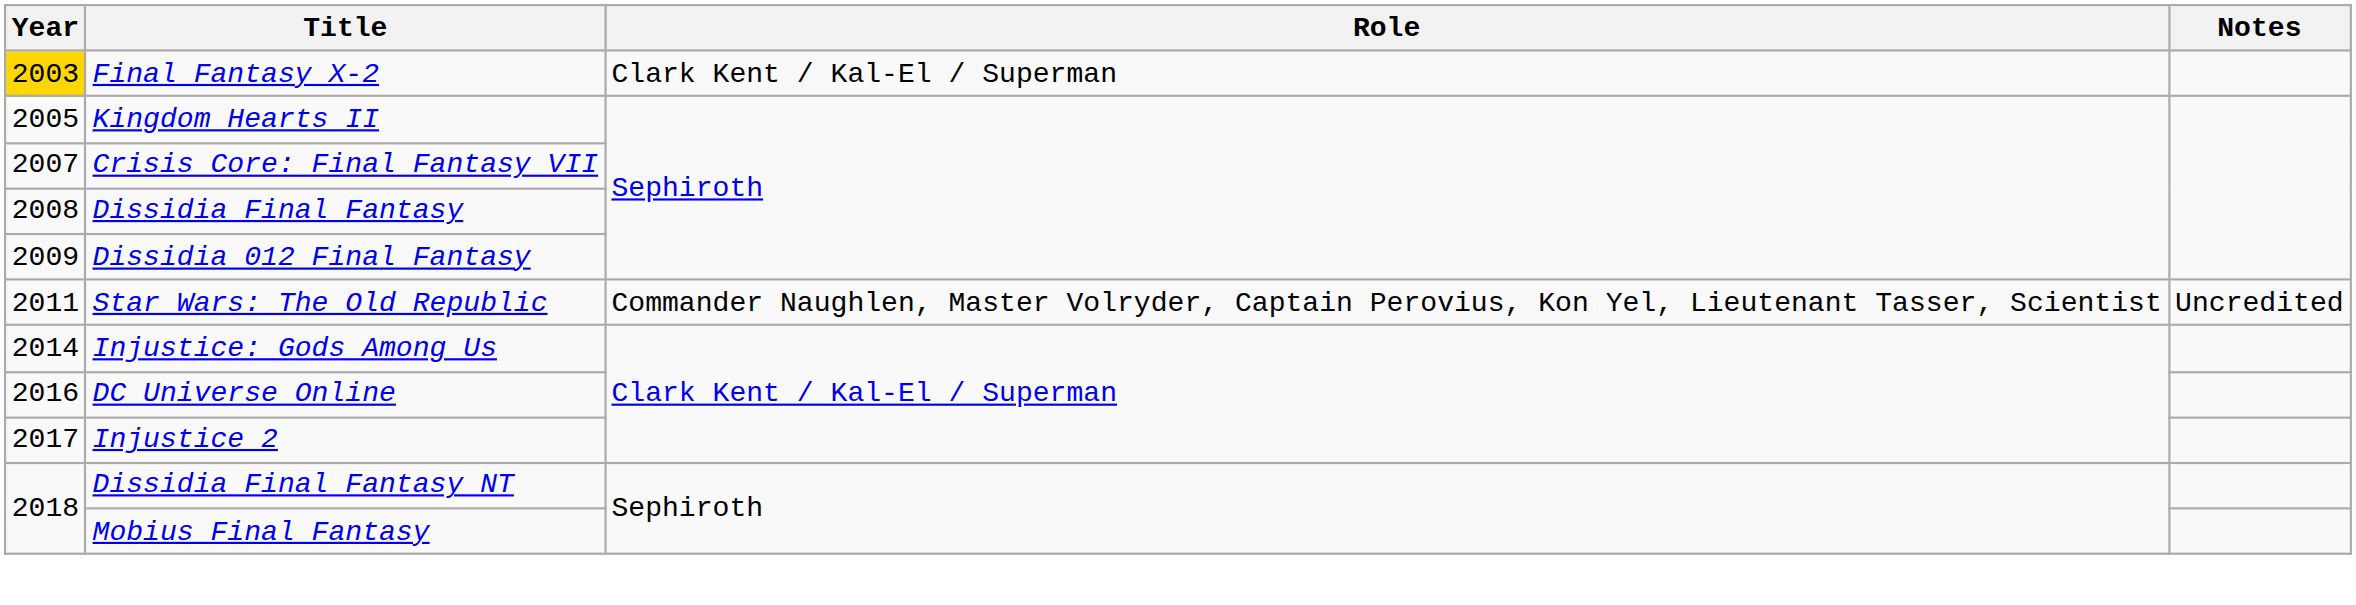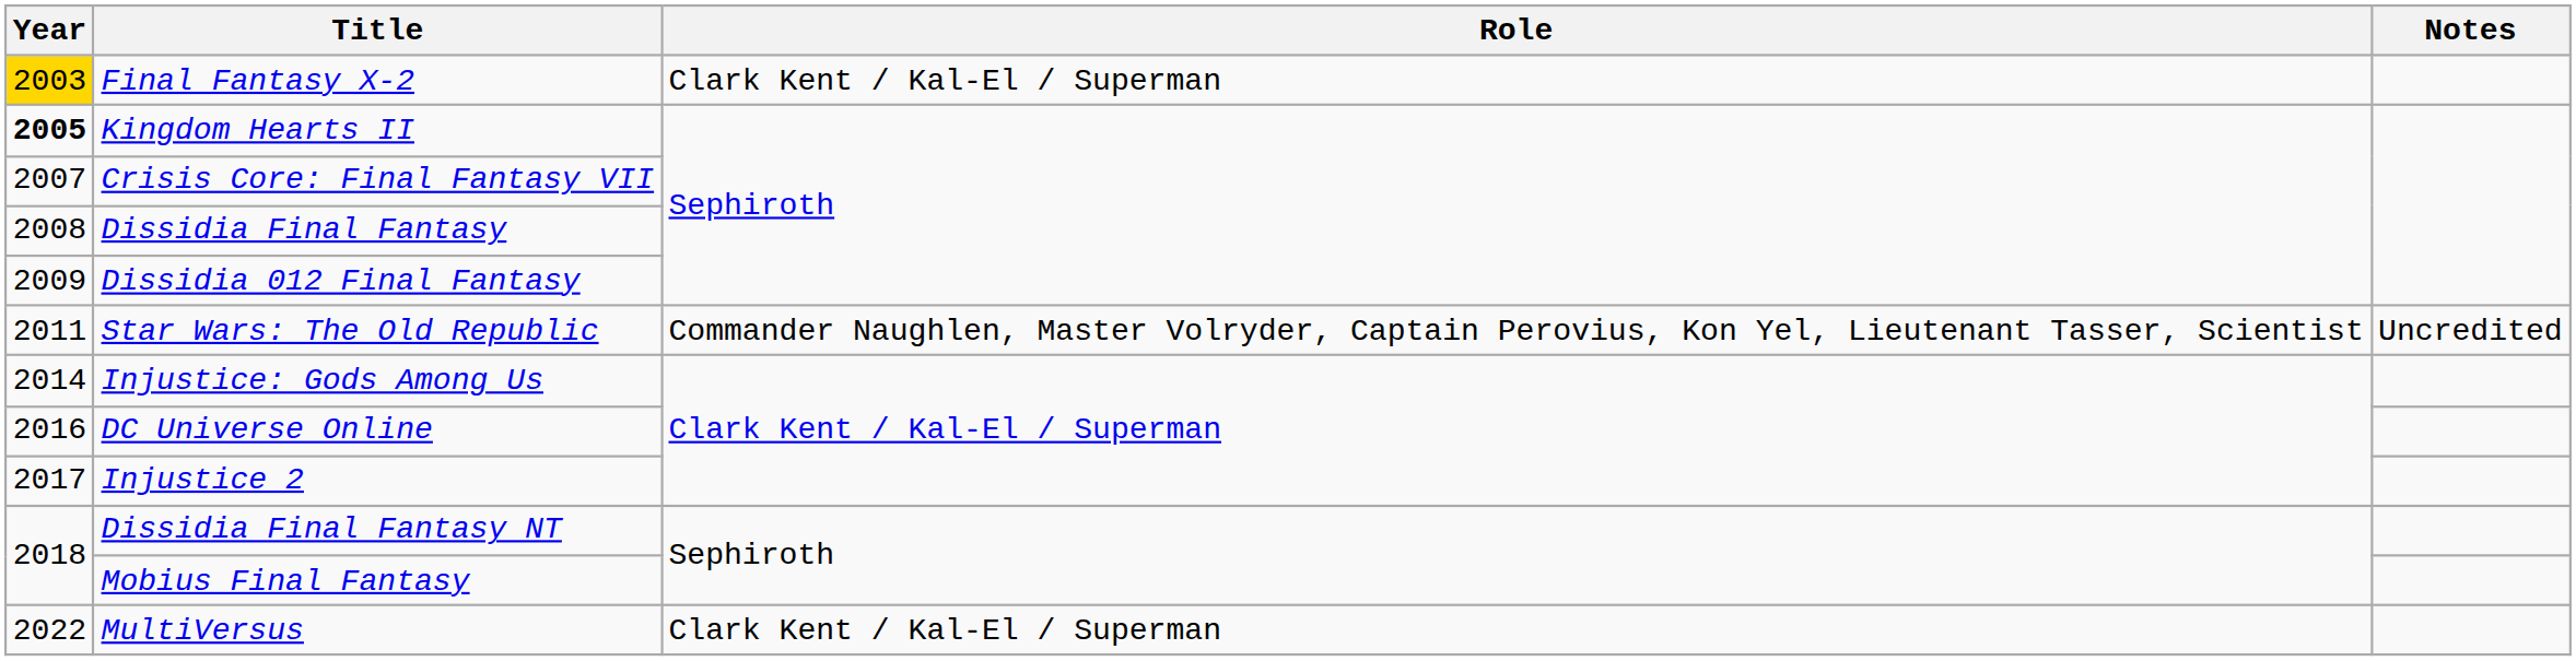 <table class="wikitable sortable">
 <tr>
 <th>Year</th>
 <th>Title</th>
 <th>Role</th>
 <th class="unsortable">Notes</th>
 </tr>
 <tr>
 <td style="background: gold;">2003</td>
 <td><em><a href='#'>Final Fantasy X-2</a></em></td>
 <td>Clark Kent / Kal-El / Superman</td>
 <td></td>
 </tr>
 <tr>
-<td>2005</td>
+<td><strong>2005</strong></td>
 <td><em><a href='#'>Kingdom Hearts II</a></em></td>
 <td rowspan=4><a href='#'>Sephiroth</a></td>
 <td rowspan="4"></td>
 </tr>
 <tr>
 <td>2007</td>
 <td><em><a href='#'>Crisis Core: Final Fantasy VII</a></em></td>
 </tr>
 <tr>
 <td>2008</td>
 <td><em><a href='#'>Dissidia Final Fantasy</a></em></td>
 </tr>
 <tr>
 <td>2009</td>
 <td><em><a href='#'>Dissidia 012 Final Fantasy</a></em></td>
 </tr>
 <tr>
 <td>2011</td>
 <td><em><a href='#'>Star Wars: The Old Republic</a></em></td>
 <td>Commander Naughlen, Master Volryder, Captain Perovius, Kon Yel, Lieutenant Tasser, Scientist</td>
 <td>Uncredited</td>
 </tr>
 <tr>
 <td>2014</td>
 <td><em><a href='#'>Injustice: Gods Among Us</a></em></td>
 <td rowspan=3><a href='#'>Clark Kent / Kal-El / Superman</a></td>
 <td></td>
 </tr>
 <tr>
 <td>2016</td>
 <td><em><a href='#'>DC Universe Online</a></em></td>
 <td></td>
 </tr>
 <tr>
 <td>2017</td>
 <td><em><a href='#'>Injustice 2</a></em></td>
 <td></td>
 </tr>
 <tr>
 <td rowspan="2">2018</td>
 <td><em><a href='#'>Dissidia Final Fantasy NT</a></em></td>
 <td rowspan=2>Sephiroth</td>
 <td></td>
 </tr>
 <tr>
 <td><em><a href='#'>Mobius Final Fantasy</a></em></td>
 <td></td>
 </tr>
+<tr>
+<td>2022</td>
+<td><em><a href='#'>MultiVersus</a></em></td>
+<td>Clark Kent / Kal-El / Superman</td>
+<td></td>
+</tr>
 </table>
